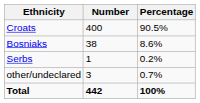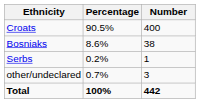 <table class="wikitable">
 <tr>
 <th width="100px">Ethnicity</th>
+<th width="80px">Percentage</th>
 <th width="80px">Number</th>
-<th width="80px">Percentage</th>
 </tr>
 <tr>
 <td><a href='#'>Croats</a></td>
+<td>90.5%</td>
 <td>400</td>
-<td>90.5%</td>
 </tr>
 <tr>
 <td><a href='#'>Bosniaks</a></td>
+<td>8.6%</td>
 <td>38</td>
-<td>8.6%</td>
 </tr>
 <tr>
 <td><a href='#'>Serbs</a></td>
+<td>0.2%</td>
 <td>1</td>
-<td>0.2%</td>
 </tr>
 <tr>
 <td>other/undeclared</td>
+<td>0.7%</td>
 <td>3</td>
-<td>0.7%</td>
 </tr>
 <tr>
 <td><strong>Total</strong></td>
+<td><strong>100%</strong></td>
 <td><strong>442</strong></td>
-<td><strong>100%</strong></td>
 </tr>
 </table>
